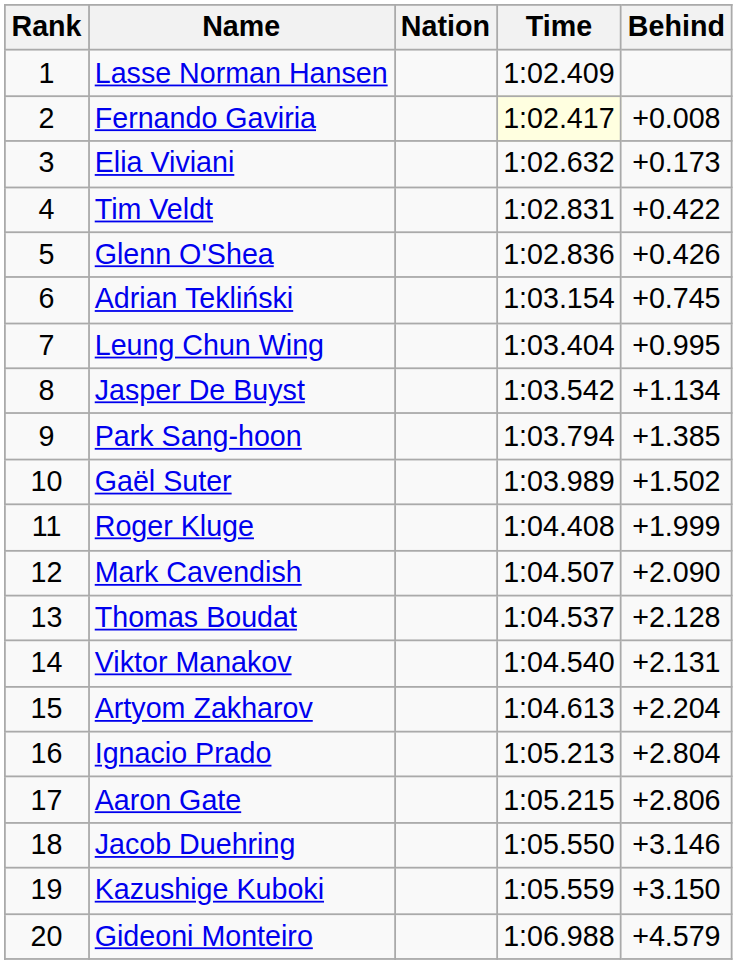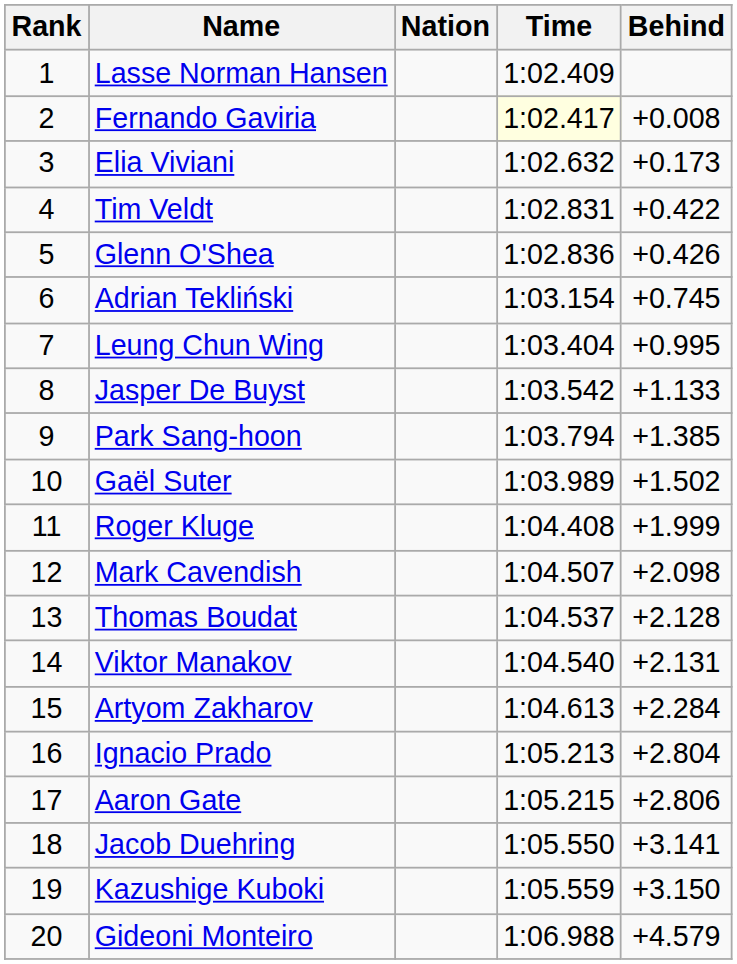 <table class="wikitable sortable" style="text-align:center">
 <tr>
 <th>Rank</th>
 <th>Name</th>
 <th>Nation</th>
 <th>Time</th>
 <th>Behind</th>
 </tr>
 <tr>
 <td>1</td>
 <td align=left><a href='#'>Lasse Norman Hansen</a></td>
 <td align=left></td>
 <td>1:02.409</td>
 <td></td>
 </tr>
 <tr>
 <td>2</td>
 <td align=left><a href='#'>Fernando Gaviria</a></td>
 <td align=left></td>
 <td style="background: lightyellow;">1:02.417</td>
 <td>+0.008</td>
 </tr>
 <tr>
 <td>3</td>
 <td align=left><a href='#'>Elia Viviani</a></td>
 <td align=left></td>
 <td>1:02.632</td>
 <td>+0.173</td>
 </tr>
 <tr>
 <td>4</td>
 <td align=left><a href='#'>Tim Veldt</a></td>
 <td align=left></td>
 <td>1:02.831</td>
 <td>+0.422</td>
 </tr>
 <tr>
 <td>5</td>
 <td align=left><a href='#'>Glenn O'Shea</a></td>
 <td align=left></td>
 <td>1:02.836</td>
 <td>+0.426</td>
 </tr>
 <tr>
 <td>6</td>
 <td align=left><a href='#'>Adrian Tekliński</a></td>
 <td align=left></td>
 <td>1:03.154</td>
 <td>+0.745</td>
 </tr>
 <tr>
 <td>7</td>
 <td align=left><a href='#'>Leung Chun Wing</a></td>
 <td align=left></td>
 <td>1:03.404</td>
 <td>+0.995</td>
 </tr>
 <tr>
 <td>8</td>
 <td align=left><a href='#'>Jasper De Buyst</a></td>
 <td align=left></td>
 <td>1:03.542</td>
-<td>+1.134</td>
+<td>+1.133</td>
 </tr>
 <tr>
 <td>9</td>
 <td align=left><a href='#'>Park Sang-hoon</a></td>
 <td align=left></td>
 <td>1:03.794</td>
 <td>+1.385</td>
 </tr>
 <tr>
 <td>10</td>
 <td align=left><a href='#'>Gaël Suter</a></td>
 <td align=left></td>
 <td>1:03.989</td>
 <td>+1.502</td>
 </tr>
 <tr>
 <td>11</td>
 <td align=left><a href='#'>Roger Kluge</a></td>
 <td align=left></td>
 <td>1:04.408</td>
 <td>+1.999</td>
 </tr>
 <tr>
 <td>12</td>
 <td align=left><a href='#'>Mark Cavendish</a></td>
 <td align=left></td>
 <td>1:04.507</td>
-<td>+2.090</td>
+<td>+2.098</td>
 </tr>
 <tr>
 <td>13</td>
 <td align=left><a href='#'>Thomas Boudat</a></td>
 <td align=left></td>
 <td>1:04.537</td>
 <td>+2.128</td>
 </tr>
 <tr>
 <td>14</td>
 <td align=left><a href='#'>Viktor Manakov</a></td>
 <td align=left></td>
 <td>1:04.540</td>
 <td>+2.131</td>
 </tr>
 <tr>
 <td>15</td>
 <td align=left><a href='#'>Artyom Zakharov</a></td>
 <td align=left></td>
 <td>1:04.613</td>
-<td>+2.204</td>
+<td>+2.284</td>
 </tr>
 <tr>
 <td>16</td>
 <td align=left><a href='#'>Ignacio Prado</a></td>
 <td align=left></td>
 <td>1:05.213</td>
 <td>+2.804</td>
 </tr>
 <tr>
 <td>17</td>
 <td align=left><a href='#'>Aaron Gate</a></td>
 <td align=left></td>
 <td>1:05.215</td>
 <td>+2.806</td>
 </tr>
 <tr>
 <td>18</td>
 <td align=left><a href='#'>Jacob Duehring</a></td>
 <td align=left></td>
 <td>1:05.550</td>
-<td>+3.146</td>
+<td>+3.141</td>
 </tr>
 <tr>
 <td>19</td>
 <td align=left><a href='#'>Kazushige Kuboki</a></td>
 <td align=left></td>
 <td>1:05.559</td>
 <td>+3.150</td>
 </tr>
 <tr>
 <td>20</td>
 <td align=left><a href='#'>Gideoni Monteiro</a></td>
 <td align=left></td>
 <td>1:06.988</td>
 <td>+4.579</td>
 </tr>
 </table>
